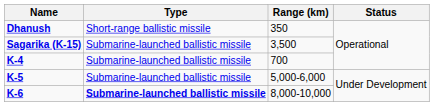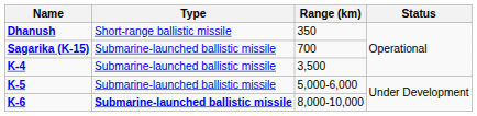 <table class="wikitable">
 <tr>
 <th>Name</th>
 <th>Type</th>
 <th>Range (km)</th>
 <th>Status</th>
 </tr>
 <tr>
 <td><strong><a href='#'>Dhanush</a></strong></td>
 <td><a href='#'>Short-range ballistic missile</a></td>
 <td>350</td>
 <td rowspan="3">Operational</td>
 </tr>
 <tr>
 <td><strong><a href='#'>Sagarika (K-15)</a></strong></td>
 <td><a href='#'>Submarine-launched ballistic missile</a></td>
-<td>3,500</td>
+<td>700</td>
 </tr>
 <tr>
 <td><strong><a href='#'>K-4</a></strong></td>
 <td><a href='#'>Submarine-launched ballistic missile</a></td>
-<td>700</td>
+<td>3,500</td>
 </tr>
 <tr>
 <td><strong><a href='#'>K-5</a></strong></td>
 <td><a href='#'>Submarine-launched ballistic missile</a></td>
 <td>5,000-6,000</td>
 <td rowspan="2">Under Development</td>
 </tr>
 <tr>
 <td><strong><a href='#'>K-6</a></strong></td>
 <td><strong><a href='#'>Submarine-launched ballistic missile</a></strong></td>
 <td>8,000-10,000</td>
 </tr>
 </table>
